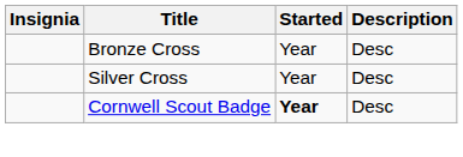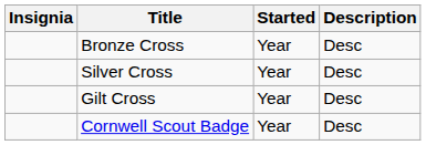 <table class="wikitable sortable" border="1">
 <tr>
 <th scope="col" class="unsortable">Insignia</th>
 <th scope="col">Title</th>
 <th scope="col">Started</th>
 <th scope="col">Description</th>
 </tr>
 <tr>
 <td></td>
 <td>Bronze Cross</td>
 <td>Year</td>
 <td>Desc</td>
 </tr>
 <tr>
 <td></td>
 <td>Silver Cross</td>
 <td>Year</td>
 <td>Desc</td>
 </tr>
 <tr>
 <td></td>
+<td>Gilt Cross</td>
+<td>Year</td>
+<td>Desc</td>
+</tr>
+<tr>
+<td></td>
 <td><a href='#'>Cornwell Scout Badge</a></td>
-<td><strong>Year</strong></td>
+<td>Year</td>
 <td>Desc</td>
 </tr>
 </table>
